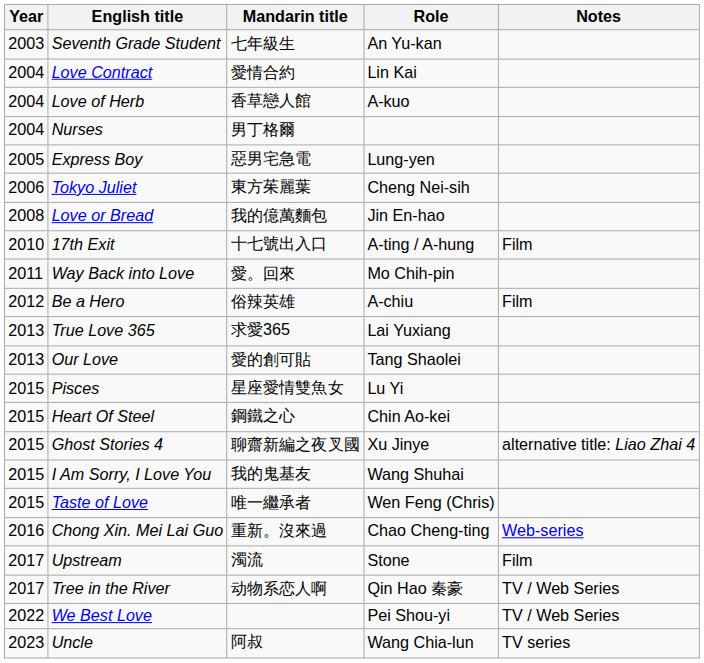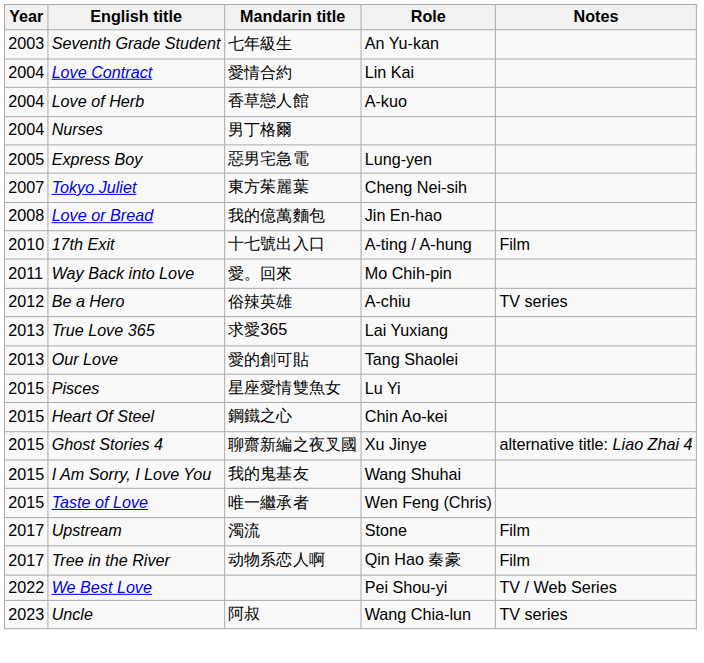 <table class="wikitable sortable">
 <tr>
 <th>Year</th>
 <th>English title</th>
 <th>Mandarin title</th>
 <th>Role</th>
 <th class="unsortable">Notes</th>
 </tr>
 <tr>
 <td>2003</td>
 <td><em>Seventh Grade Student</em></td>
 <td>七年級生</td>
 <td>An Yu-kan</td>
 <td></td>
 </tr>
 <tr>
 <td>2004</td>
 <td><em><a href='#'>Love Contract</a></em></td>
 <td>愛情合約</td>
 <td>Lin Kai</td>
 <td></td>
 </tr>
 <tr>
 <td>2004</td>
 <td><em>Love of Herb</em></td>
 <td>香草戀人館</td>
 <td>A-kuo</td>
 <td></td>
 </tr>
 <tr>
 <td>2004</td>
 <td><em>Nurses</em></td>
 <td>男丁格爾</td>
 <td></td>
 <td></td>
 </tr>
 <tr>
 <td>2005</td>
 <td><em>Express Boy</em></td>
 <td>惡男宅急電</td>
 <td>Lung-yen</td>
 <td></td>
 </tr>
 <tr>
-<td>2006</td>
+<td>2007</td>
 <td><em><a href='#'>Tokyo Juliet</a></em></td>
 <td>東方茱麗葉</td>
 <td>Cheng Nei-sih</td>
 <td></td>
 </tr>
 <tr>
 <td>2008</td>
 <td><em><a href='#'>Love or Bread</a></em></td>
 <td>我的億萬麵包</td>
 <td>Jin En-hao</td>
 <td></td>
 </tr>
 <tr>
 <td>2010</td>
 <td><em>17th Exit</em></td>
 <td>十七號出入口</td>
 <td>A-ting / A-hung</td>
 <td>Film</td>
 </tr>
 <tr>
 <td>2011</td>
 <td><em>Way Back into Love</em></td>
 <td>愛。回來</td>
 <td>Mo Chih-pin</td>
 <td></td>
 </tr>
 <tr>
 <td>2012</td>
 <td><em>Be a Hero</em></td>
 <td>俗辣英雄</td>
 <td>A-chiu</td>
-<td>Film</td>
+<td>TV series</td>
 </tr>
 <tr>
 <td>2013</td>
 <td><em>True Love 365</em></td>
 <td>求愛365</td>
 <td>Lai Yuxiang</td>
 <td></td>
 </tr>
 <tr>
 <td>2013</td>
 <td><em>Our Love</em></td>
 <td>愛的創可貼</td>
 <td>Tang Shaolei</td>
 <td></td>
 </tr>
 <tr>
 <td>2015</td>
 <td><em>Pisces</em></td>
 <td>星座愛情雙魚女</td>
 <td>Lu Yi</td>
 <td></td>
 </tr>
 <tr>
 <td>2015</td>
 <td><em>Heart Of Steel</em></td>
 <td>鋼鐵之心</td>
 <td>Chin Ao-kei</td>
 <td></td>
 </tr>
 <tr>
 <td>2015</td>
 <td><em>Ghost Stories 4</em></td>
 <td>聊齋新編之夜叉國</td>
 <td>Xu Jinye</td>
 <td>alternative title: <em>Liao Zhai 4</em></td>
 </tr>
 <tr>
 <td>2015</td>
 <td><em>I Am Sorry, I Love You</em></td>
 <td>我的鬼基友</td>
 <td>Wang Shuhai</td>
 <td></td>
 </tr>
 <tr>
 <td>2015</td>
 <td><em><a href='#'>Taste of Love</a></em></td>
 <td>唯一繼承者</td>
 <td>Wen Feng (Chris)</td>
 <td></td>
 </tr>
 <tr>
-<td>2016</td>
-<td><em>Chong Xin. Mei Lai Guo</em></td>
-<td>重新。沒來過</td>
-<td>Chao Cheng-ting</td>
-<td><a href='#'>Web-series</a></td>
-</tr>
-<tr>
 <td>2017</td>
 <td><em>Upstream</em></td>
 <td>濁流</td>
 <td>Stone</td>
 <td>Film</td>
 </tr>
 <tr>
 <td>2017</td>
 <td><em>Tree in the River</em></td>
 <td>动物系恋人啊</td>
 <td>Qin Hao 秦豪</td>
-<td>TV / Web Series</td>
+<td>Film</td>
 </tr>
 <tr>
 <td>2022</td>
 <td><em><a href='#'>We Best Love</a></em></td>
 <td></td>
 <td>Pei Shou-yi</td>
 <td>TV / Web Series</td>
 </tr>
 <tr>
 <td>2023</td>
 <td><em>Uncle</em></td>
 <td>阿叔</td>
 <td>Wang Chia-lun</td>
 <td>TV series</td>
 </tr>
 </table>
